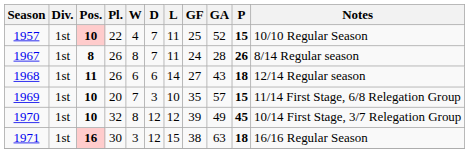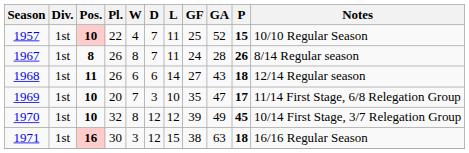 <table class="wikitable sortable">
 <tr>
 <th>Season</th>
 <th>Div.</th>
 <th>Pos.</th>
 <th>Pl.</th>
 <th>W</th>
 <th>D</th>
 <th>L</th>
 <th>GF</th>
 <th>GA</th>
 <th>P</th>
 <th>Notes</th>
 </tr>
 <tr>
 <td align=center><a href='#'>1957</a></td>
 <td align=center>1st</td>
 <td align=center bgcolor=#ffcccc><strong>10</strong></td>
 <td align=center>22</td>
 <td align=center>4</td>
 <td align=center>7</td>
 <td align=center>11</td>
 <td align=center>25</td>
 <td align=center>52</td>
 <td align=center><strong>15</strong></td>
 <td>10/10 Regular Season</td>
 </tr>
 <tr>
 <td align=center><a href='#'>1967</a></td>
 <td align=center>1st</td>
 <td align=center><strong>8</strong></td>
 <td align=center>26</td>
 <td align=center>8</td>
 <td align=center>7</td>
 <td align=center>11</td>
 <td align=center>24</td>
 <td align=center>28</td>
 <td align=center><strong>26</strong></td>
 <td>8/14 Regular season</td>
 </tr>
 <tr>
 <td align=center><a href='#'>1968</a></td>
 <td align=center>1st</td>
 <td align=center><strong>11</strong></td>
 <td align=center>26</td>
 <td align=center>6</td>
 <td align=center>6</td>
 <td align=center>14</td>
 <td align=center>27</td>
 <td align=center>43</td>
 <td align=center><strong>18</strong></td>
 <td>12/14 Regular season</td>
 </tr>
 <tr>
 <td align=center><a href='#'>1969</a></td>
 <td align=center>1st</td>
 <td align=center><strong>10</strong></td>
 <td align=center>20</td>
 <td align=center>7</td>
 <td align=center>3</td>
 <td align=center>10</td>
 <td align=center>35</td>
-<td align=center>57</td>
-<td align=center><strong>15</strong></td>
+<td align=center>47</td>
+<td align=center><strong>17</strong></td>
 <td>11/14 First Stage, 6/8 Relegation Group</td>
 </tr>
 <tr>
 <td align=center><a href='#'>1970</a></td>
 <td align=center>1st</td>
 <td align=center><strong>10</strong></td>
 <td align=center>32</td>
 <td align=center>8</td>
 <td align=center>12</td>
 <td align=center>12</td>
 <td align=center>39</td>
 <td align=center>49</td>
 <td align=center><strong>45</strong></td>
 <td>10/14 First Stage, 3/7 Relegation Group</td>
 </tr>
 <tr>
 <td align=center><a href='#'>1971</a></td>
 <td align=center>1st</td>
 <td align=center bgcolor=#ffcccc><strong>16</strong></td>
 <td align=center>30</td>
 <td align=center>3</td>
 <td align=center>12</td>
 <td align=center>15</td>
 <td align=center>38</td>
 <td align=center>63</td>
 <td align=center><strong>18</strong></td>
 <td>16/16 Regular Season</td>
 </tr>
 <tr>
 </tr>
 </table>
